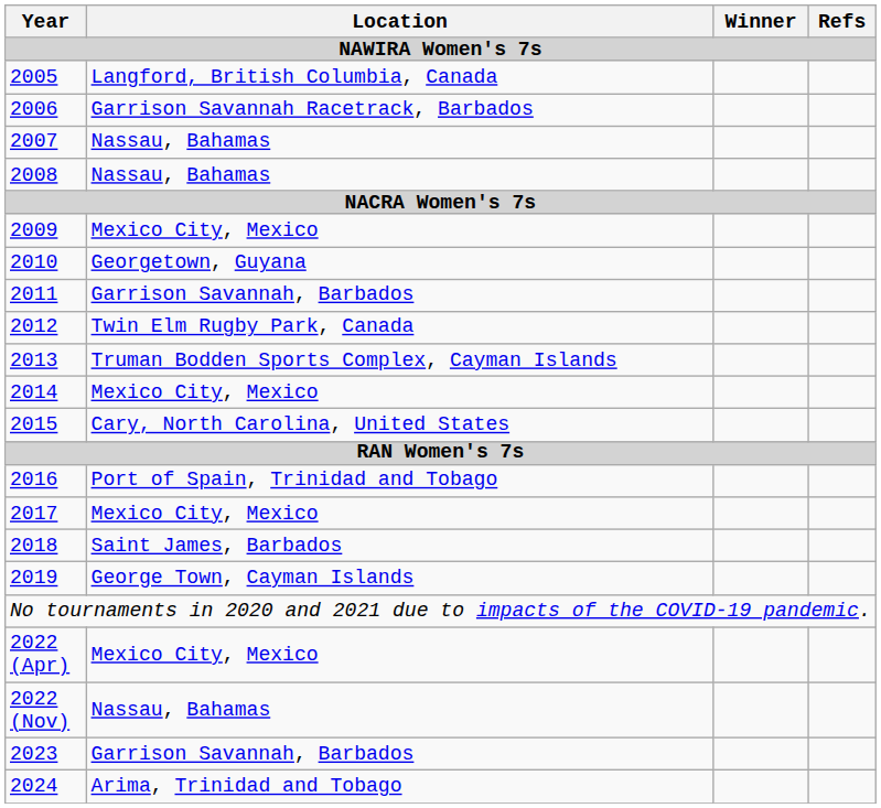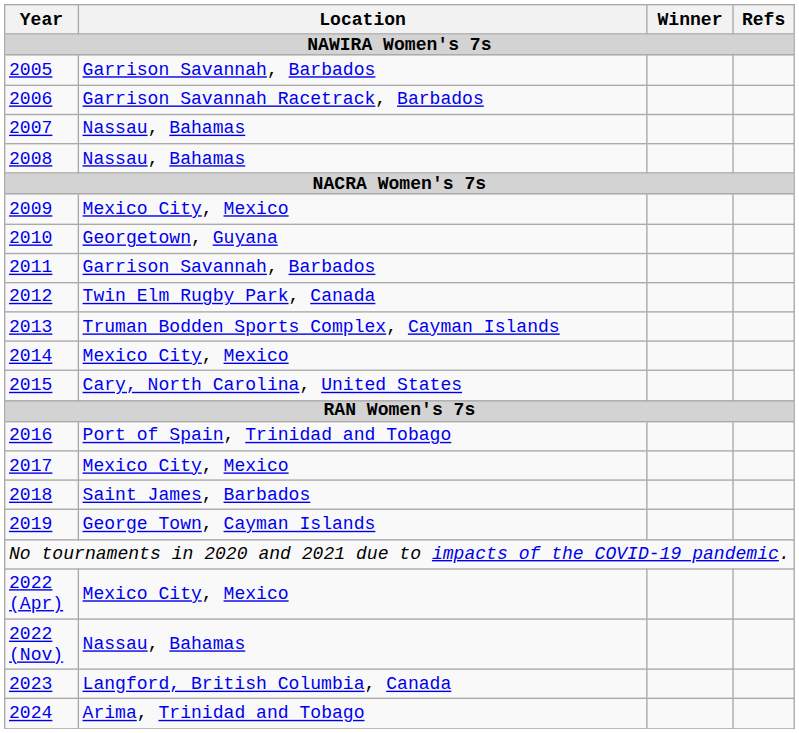 <table class="wikitable">
 <tr>
 <th>Year</th>
 <th>Location</th>
 <th>Winner</th>
 <th>Refs</th>
 </tr>
 <tr bgcolor=lightgrey>
 <td colspan="4" align=center style="line-height:9px;"><span><strong>NAWIRA Women's 7s</strong></span></td>
 </tr>
 <tr>
 <td><a href='#'>2005</a></td>
-<td><a href='#'>Langford, British Columbia</a>, <a href='#'>Canada</a></td>
+<td><a href='#'>Garrison Savannah</a>, <a href='#'>Barbados</a></td>
 <td></td>
 <td align=center></td>
 </tr>
 <tr>
 <td><a href='#'>2006</a></td>
 <td><a href='#'>Garrison Savannah Racetrack</a>, <a href='#'>Barbados</a></td>
 <td></td>
 <td align=center></td>
 </tr>
 <tr>
 <td><a href='#'>2007</a></td>
 <td><a href='#'>Nassau</a>, <a href='#'>Bahamas</a></td>
 <td></td>
 <td align=center></td>
 </tr>
 <tr>
 <td><a href='#'>2008</a></td>
 <td><a href='#'>Nassau</a>, <a href='#'>Bahamas</a></td>
 <td></td>
 <td align=center></td>
 </tr>
 <tr bgcolor=lightgrey>
 <td colspan="4" align=center style="line-height:9px;"><span><strong>NACRA Women's 7s</strong></span></td>
 </tr>
 <tr>
 <td><a href='#'>2009</a></td>
 <td><a href='#'>Mexico City</a>, <a href='#'>Mexico</a></td>
 <td></td>
 <td align=center></td>
 </tr>
 <tr>
 <td><a href='#'>2010</a></td>
 <td><a href='#'>Georgetown</a>, <a href='#'>Guyana</a></td>
 <td></td>
 <td align=center></td>
 </tr>
 <tr>
 <td><a href='#'>2011</a></td>
 <td><a href='#'>Garrison Savannah</a>, <a href='#'>Barbados</a></td>
 <td></td>
 <td align=center></td>
 </tr>
 <tr>
 <td><a href='#'>2012</a></td>
 <td><a href='#'>Twin Elm Rugby Park</a>, <a href='#'>Canada</a></td>
 <td></td>
 <td align=center></td>
 </tr>
 <tr>
 <td><a href='#'>2013</a></td>
 <td><a href='#'>Truman Bodden Sports Complex</a>, <a href='#'>Cayman Islands</a></td>
 <td></td>
 <td align=center></td>
 </tr>
 <tr>
 <td><a href='#'>2014</a></td>
 <td><a href='#'>Mexico City</a>, <a href='#'>Mexico</a></td>
 <td></td>
 <td align=center></td>
 </tr>
 <tr>
 <td><a href='#'>2015</a></td>
 <td><a href='#'>Cary, North Carolina</a>, <a href='#'>United States</a></td>
 <td></td>
 <td align=center></td>
 </tr>
 <tr bgcolor=lightgrey>
 <td colspan="4" align=center style="line-height:9px;"><span><strong>RAN Women's 7s</strong></span></td>
 </tr>
 <tr>
 <td><a href='#'>2016</a></td>
 <td><a href='#'>Port of Spain</a>, <a href='#'>Trinidad and Tobago</a></td>
 <td></td>
 <td align=center></td>
 </tr>
 <tr>
 <td><a href='#'>2017</a></td>
 <td><a href='#'>Mexico City</a>, <a href='#'>Mexico</a></td>
 <td></td>
 <td align=center></td>
 </tr>
 <tr>
 <td><a href='#'>2018</a></td>
 <td><a href='#'>Saint James</a>, <a href='#'>Barbados</a></td>
 <td></td>
 <td align=center></td>
 </tr>
 <tr>
 <td><a href='#'>2019</a></td>
 <td><a href='#'>George Town</a>, <a href='#'>Cayman Islands</a></td>
 <td></td>
 <td align=center></td>
 </tr>
 <tr>
 <td colspan=4 style="text-align:center;"><em>No tournaments in 2020 and 2021 due to <a href='#'>impacts of the COVID-19 pandemic</a>.</em></td>
 </tr>
 <tr>
 <td><a href='#'>2022 <br>(Apr)</a></td>
 <td><a href='#'>Mexico City</a>, <a href='#'>Mexico</a></td>
 <td></td>
 <td align=center></td>
 </tr>
 <tr>
 <td><a href='#'>2022<br>(Nov)</a></td>
 <td><a href='#'>Nassau</a>, <a href='#'>Bahamas</a></td>
 <td></td>
 <td align=center></td>
 </tr>
 <tr>
 <td><a href='#'>2023</a></td>
-<td><a href='#'>Garrison Savannah</a>, <a href='#'>Barbados</a></td>
+<td><a href='#'>Langford, British Columbia</a>, <a href='#'>Canada</a></td>
 <td></td>
 <td align=center></td>
 </tr>
 <tr>
 <td><a href='#'>2024</a></td>
 <td><a href='#'>Arima</a>, <a href='#'>Trinidad and Tobago</a></td>
 <td></td>
 <td></td>
 </tr>
 </table>
